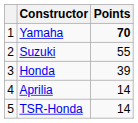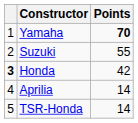 <table class="wikitable" style="font-size: 95%;">
 <tr>
 <th></th>
 <th>Constructor</th>
 <th>Points</th>
 </tr>
 <tr>
 <td align=center>1</td>
 <td> <a href='#'>Yamaha</a></td>
 <td align=right><strong>70</strong></td>
 </tr>
 <tr>
 <td align=center>2</td>
 <td> <a href='#'>Suzuki</a></td>
 <td align=right>55</td>
 </tr>
 <tr>
-<td align=center>3</td>
+<td align=center><strong>3</strong></td>
 <td> <a href='#'>Honda</a></td>
-<td align=right>39</td>
+<td align=right>42</td>
 </tr>
 <tr>
 <td align=center>4</td>
 <td> <a href='#'>Aprilia</a></td>
 <td align=right>14</td>
 </tr>
 <tr>
 <td align=center>5</td>
 <td> <a href='#'>TSR-Honda</a></td>
 <td align=right>14</td>
 </tr>
 </table>
